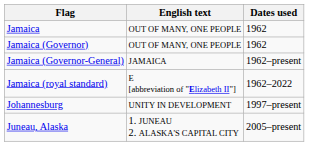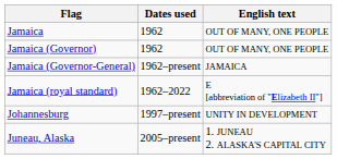 <table class="wikitable sortable">
 <tr>
 <th>Flag</th>
+<th>Dates used</th>
 <th>English text</th>
-<th>Dates used</th>
 </tr>
 <tr>
 <td> <a href='#'>Jamaica</a></td>
+<td>1962</td>
 <td><small>OUT OF MANY, ONE PEOPLE</small></td>
-<td>1962</td>
 </tr>
 <tr>
 <td> <a href='#'>Jamaica (Governor)</a></td>
+<td>1962</td>
 <td><small>OUT OF MANY, ONE PEOPLE</small></td>
-<td>1962</td>
 </tr>
 <tr>
 <td> <a href='#'>Jamaica (Governor-General)</a></td>
+<td>1962–present</td>
 <td><small>JAMAICA</small></td>
-<td>1962–present</td>
 </tr>
 <tr>
 <td> <a href='#'>Jamaica (royal standard)</a></td>
+<td>1962–2022</td>
 <td><small>E<br>[abbreviation of "<a href='#'><strong>E</strong>lizabeth II</a>"]</small></td>
-<td>1962–2022</td>
 </tr>
 <tr>
 <td> <a href='#'>Johannesburg</a></td>
+<td>1997–present</td>
 <td><small>UNITY IN DEVELOPMENT</small></td>
-<td>1997–present</td>
 </tr>
 <tr>
 <td> <a href='#'>Juneau, Alaska</a></td>
+<td>2005–present</td>
 <td>1. <small>JUNEAU</small><br>2. <small>ALASKA'S CAPITAL CITY</small></td>
-<td>2005–present</td>
 </tr>
 </table>
